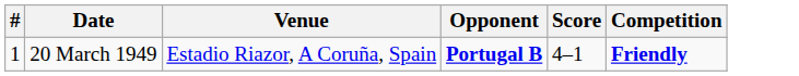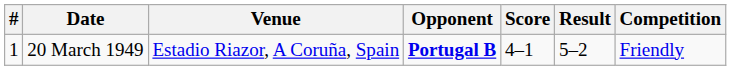 <table class="wikitable">
 <tr>
 <th>#</th>
 <th>Date</th>
 <th>Venue</th>
 <th>Opponent</th>
 <th>Score</th>
+<th>Result</th>
 <th>Competition</th>
 </tr>
 <tr>
 <td>1</td>
 <td>20 March 1949</td>
 <td><a href='#'>Estadio Riazor</a>, <a href='#'>A Coruña</a>, <a href='#'>Spain</a></td>
 <td><strong> <a href='#'>Portugal B</a></strong></td>
 <td>4–1</td>
-<td><strong><a href='#'>Friendly</a></strong></td>
+<td>5–2</td>
+<td><a href='#'>Friendly</a></td>
 </tr>
 </table>
